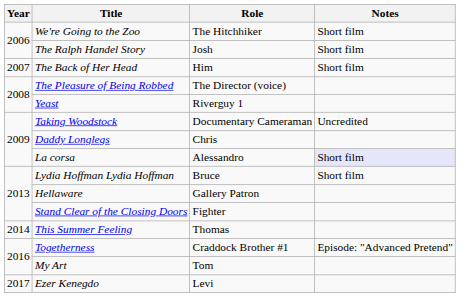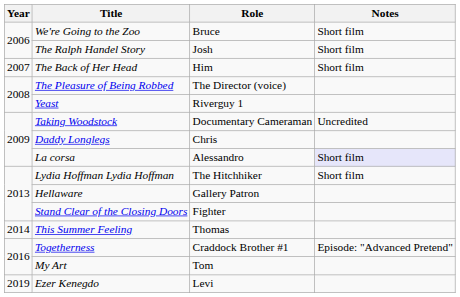 <table class="wikitable">
 <tr>
 <th>Year</th>
 <th>Title</th>
 <th>Role</th>
 <th>Notes</th>
 </tr>
 <tr>
 <td rowspan=2>2006</td>
 <td><em>We're Going to the Zoo</em></td>
-<td>The Hitchhiker</td>
+<td>Bruce</td>
 <td>Short film</td>
 </tr>
 <tr>
 <td><em>The Ralph Handel Story</em></td>
 <td>Josh</td>
 <td>Short film</td>
 </tr>
 <tr>
 <td>2007</td>
 <td><em>The Back of Her Head</em></td>
 <td>Him</td>
 <td>Short film</td>
 </tr>
 <tr>
 <td rowspan=2>2008</td>
 <td><em><a href='#'>The Pleasure of Being Robbed</a></em></td>
 <td>The Director (voice)</td>
 <td></td>
 </tr>
 <tr>
 <td><em><a href='#'>Yeast</a></em></td>
 <td>Riverguy 1</td>
 <td></td>
 </tr>
 <tr>
 <td rowspan=3>2009</td>
 <td><em><a href='#'>Taking Woodstock</a></em></td>
 <td>Documentary Cameraman</td>
 <td>Uncredited</td>
 </tr>
 <tr>
 <td><em><a href='#'>Daddy Longlegs</a></em></td>
 <td>Chris</td>
 <td></td>
 </tr>
 <tr>
 <td><em>La corsa</em></td>
 <td>Alessandro</td>
 <td style="background: lavender;">Short film</td>
 </tr>
 <tr>
 <td rowspan=3>2013</td>
 <td><em>Lydia Hoffman Lydia Hoffman</em></td>
-<td>Bruce</td>
+<td>The Hitchhiker</td>
 <td>Short film</td>
 </tr>
 <tr>
 <td><em>Hellaware</em></td>
 <td>Gallery Patron</td>
 <td></td>
 </tr>
 <tr>
 <td><em><a href='#'>Stand Clear of the Closing Doors</a></em></td>
 <td>Fighter</td>
 <td></td>
 </tr>
 <tr>
 <td>2014</td>
 <td><em><a href='#'>This Summer Feeling</a></em></td>
 <td>Thomas</td>
 <td></td>
 </tr>
 <tr>
 <td rowspan=2>2016</td>
 <td><em><a href='#'>Togetherness</a></em></td>
 <td>Craddock Brother #1</td>
 <td>Episode: "Advanced Pretend"</td>
 </tr>
 <tr>
 <td><em>My Art</em></td>
 <td>Tom</td>
 <td></td>
 </tr>
 <tr>
-<td>2017</td>
+<td>2019</td>
 <td><em>Ezer Kenegdo</em></td>
 <td>Levi</td>
 <td></td>
 </tr>
 </table>
